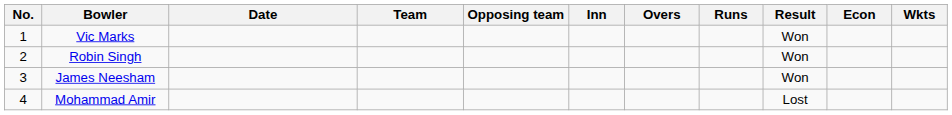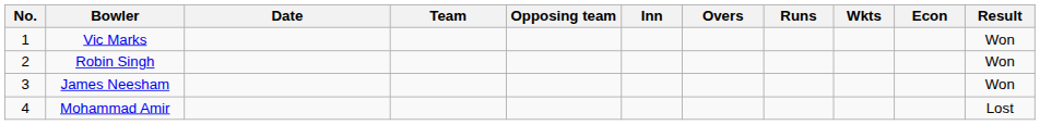 <table class="wikitable sortable" style="font-size: 100%">
 <tr align=center>
 <th scope="col" width="38">No.</th>
 <th scope="col" width="145">Bowler</th>
 <th scope="col" width="220">Date</th>
 <th scope="col" width="120">Team</th>
 <th scope="col" width="120">Opposing team</th>
 <th scope="col" width="60">Inn</th>
 <th scope="col" width="82">Overs</th>
 <th scope="col" width="70">Runs</th>
+<th scope="col" width="60">Wkts</th>
+<th scope="col" width="70">Econ</th>
 <th scope="col" width="70">Result</th>
-<th scope="col" width="70">Econ</th>
-<th scope="col" width="60">Wkts</th>
 </tr>
 <tr align="center">
 <td scope="row">1</td>
 <td><a href='#'>Vic Marks</a></td>
 <td></td>
 <td></td>
 <td></td>
 <td></td>
 <td></td>
 <td></td>
-<td>Won</td>
 <td></td>
 <td></td>
+<td>Won</td>
 </tr>
 <tr align="center">
 <td scope="row">2</td>
 <td><a href='#'>Robin Singh</a></td>
 <td></td>
 <td></td>
 <td></td>
 <td></td>
 <td></td>
 <td></td>
-<td>Won</td>
 <td></td>
 <td></td>
+<td>Won</td>
 </tr>
 <tr align="center">
 <td scope="row">3</td>
 <td><a href='#'>James Neesham</a></td>
 <td></td>
 <td></td>
 <td></td>
 <td></td>
 <td></td>
 <td></td>
-<td>Won</td>
 <td></td>
 <td></td>
+<td>Won</td>
 </tr>
 <tr align="center">
 <td scope="row">4</td>
 <td><a href='#'>Mohammad Amir</a></td>
 <td></td>
 <td></td>
 <td></td>
 <td></td>
 <td></td>
 <td></td>
-<td>Lost</td>
 <td></td>
 <td></td>
+<td>Lost</td>
 </tr>
 </table>
